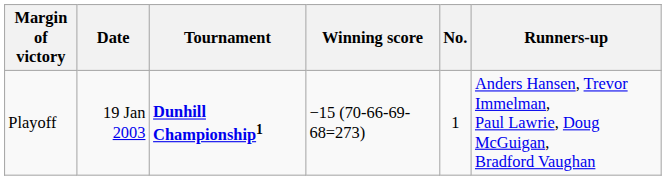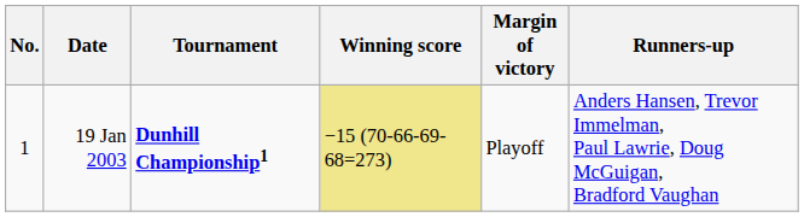 <table class="wikitable" style="font-size:95%;">
 <tr>
-<th>Margin of<br>victory</th>
+<th>No.</th>
 <th>Date</th>
 <th>Tournament</th>
 <th>Winning score</th>
-<th>No.</th>
+<th>Margin of<br>victory</th>
 <th>Runners-up</th>
 </tr>
 <tr>
-<td>Playoff</td>
+<td align=center>1</td>
 <td align=right>19 Jan <a href='#'>2003</a></td>
 <td><strong><a href='#'>Dunhill Championship</a><sup>1</sup></strong></td>
-<td>−15 (70-66-69-68=273)</td>
-<td align=center>1</td>
+<td style="background: khaki;">−15 (70-66-69-68=273)</td>
+<td>Playoff</td>
 <td> <a href='#'>Anders Hansen</a>,  <a href='#'>Trevor Immelman</a>,<br> <a href='#'>Paul Lawrie</a>,  <a href='#'>Doug McGuigan</a>,<br> <a href='#'>Bradford Vaughan</a></td>
 </tr>
 </table>
